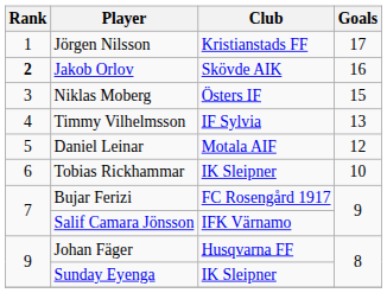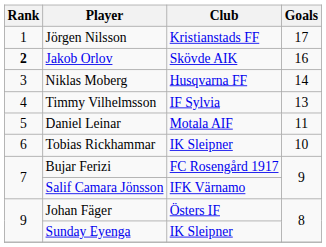 <table class="wikitable" style="text-align:center;float:left;margin-right:1em;">
 <tr>
 <th>Rank</th>
 <th>Player</th>
 <th>Club</th>
 <th>Goals</th>
 </tr>
 <tr>
 <td>1</td>
 <td align="left"> Jörgen Nilsson</td>
 <td align="left"><a href='#'>Kristianstads FF</a></td>
 <td>17</td>
 </tr>
 <tr>
 <td><strong>2</strong></td>
 <td align="left"> <a href='#'>Jakob Orlov</a></td>
 <td align="left"><a href='#'>Skövde AIK</a></td>
 <td>16</td>
 </tr>
 <tr>
 <td>3</td>
 <td align="left"> Niklas Moberg</td>
-<td align="left"><a href='#'>Östers IF</a></td>
-<td>15</td>
+<td align="left"><a href='#'>Husqvarna FF</a></td>
+<td>14</td>
 </tr>
 <tr>
 <td>4</td>
 <td align="left"> Timmy Vilhelmsson</td>
 <td align="left"><a href='#'>IF Sylvia</a></td>
 <td>13</td>
 </tr>
 <tr>
 <td>5</td>
 <td align="left"> Daniel Leinar</td>
 <td align="left"><a href='#'>Motala AIF</a></td>
-<td>12</td>
+<td>11</td>
 </tr>
 <tr>
 <td>6</td>
 <td align="left"> Tobias Rickhammar</td>
 <td align="left"><a href='#'>IK Sleipner</a></td>
 <td>10</td>
 </tr>
 <tr>
 <td rowspan="2">7</td>
 <td align="left"> Bujar Ferizi</td>
 <td align="left"><a href='#'>FC Rosengård 1917</a></td>
 <td rowspan="2">9</td>
 </tr>
 <tr>
 <td align="left"> <a href='#'>Salif Camara Jönsson</a></td>
 <td align="left"><a href='#'>IFK Värnamo</a></td>
 </tr>
 <tr>
 <td rowspan="2">9</td>
 <td align="left"> Johan Fäger</td>
-<td align="left"><a href='#'>Husqvarna FF</a></td>
+<td align="left"><a href='#'>Östers IF</a></td>
 <td rowspan="2">8</td>
 </tr>
 <tr>
 <td align="left"> <a href='#'>Sunday Eyenga</a></td>
 <td align="left"><a href='#'>IK Sleipner</a></td>
 </tr>
 <tr>
 </tr>
 </table>
